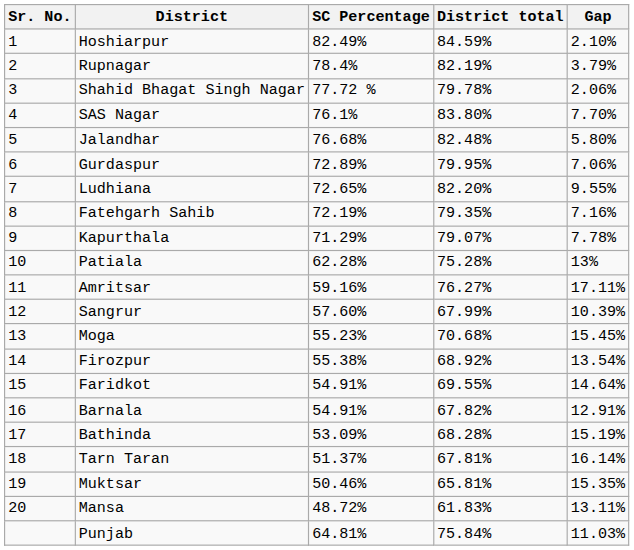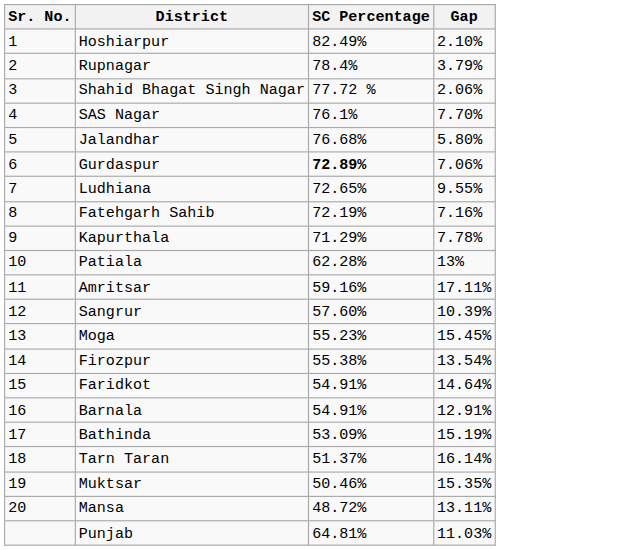 <table class="wikitable sortable">
 <tr>
 <th>Sr. No.</th>
 <th>District</th>
 <th>SC Percentage</th>
-<th>District total</th>
 <th>Gap</th>
 </tr>
 <tr>
 <td>1</td>
 <td>Hoshiarpur</td>
 <td>82.49%</td>
-<td>84.59%</td>
 <td>2.10%</td>
 </tr>
 <tr>
 <td>2</td>
 <td>Rupnagar</td>
 <td>78.4%</td>
-<td>82.19%</td>
 <td>3.79%</td>
 </tr>
 <tr>
 <td>3</td>
 <td>Shahid Bhagat Singh Nagar</td>
 <td>77.72 %</td>
-<td>79.78%</td>
 <td>2.06%</td>
 </tr>
 <tr>
 <td>4</td>
 <td>SAS Nagar</td>
 <td>76.1%</td>
-<td>83.80%</td>
 <td>7.70%</td>
 </tr>
 <tr>
 <td>5</td>
 <td>Jalandhar</td>
 <td>76.68%</td>
-<td>82.48%</td>
 <td>5.80%</td>
 </tr>
 <tr>
 <td>6</td>
 <td>Gurdaspur</td>
-<td>72.89%</td>
-<td>79.95%</td>
+<td><strong>72.89%</strong></td>
 <td>7.06%</td>
 </tr>
 <tr>
 <td>7</td>
 <td>Ludhiana</td>
 <td>72.65%</td>
-<td>82.20%</td>
 <td>9.55%</td>
 </tr>
 <tr>
 <td>8</td>
 <td>Fatehgarh Sahib</td>
 <td>72.19%</td>
-<td>79.35%</td>
 <td>7.16%</td>
 </tr>
 <tr>
 <td>9</td>
 <td>Kapurthala</td>
 <td>71.29%</td>
-<td>79.07%</td>
 <td>7.78%</td>
 </tr>
 <tr>
 <td>10</td>
 <td>Patiala</td>
 <td>62.28%</td>
-<td>75.28%</td>
 <td>13%</td>
 </tr>
 <tr>
 <td>11</td>
 <td>Amritsar</td>
 <td>59.16%</td>
-<td>76.27%</td>
 <td>17.11%</td>
 </tr>
 <tr>
 <td>12</td>
 <td>Sangrur</td>
 <td>57.60%</td>
-<td>67.99%</td>
 <td>10.39%</td>
 </tr>
 <tr>
 <td>13</td>
 <td>Moga</td>
 <td>55.23%</td>
-<td>70.68%</td>
 <td>15.45%</td>
 </tr>
 <tr>
 <td>14</td>
 <td>Firozpur</td>
 <td>55.38%</td>
-<td>68.92%</td>
 <td>13.54%</td>
 </tr>
 <tr>
 <td>15</td>
 <td>Faridkot</td>
 <td>54.91%</td>
-<td>69.55%</td>
 <td>14.64%</td>
 </tr>
 <tr>
 <td>16</td>
 <td>Barnala</td>
 <td>54.91%</td>
-<td>67.82%</td>
 <td>12.91%</td>
 </tr>
 <tr>
 <td>17</td>
 <td>Bathinda</td>
 <td>53.09%</td>
-<td>68.28%</td>
 <td>15.19%</td>
 </tr>
 <tr>
 <td>18</td>
 <td>Tarn Taran</td>
 <td>51.37%</td>
-<td>67.81%</td>
 <td>16.14%</td>
 </tr>
 <tr>
 <td>19</td>
 <td>Muktsar</td>
 <td>50.46%</td>
-<td>65.81%</td>
 <td>15.35%</td>
 </tr>
 <tr>
 <td>20</td>
 <td>Mansa</td>
 <td>48.72%</td>
-<td>61.83%</td>
 <td>13.11%</td>
 </tr>
 <tr>
 <td></td>
 <td>Punjab</td>
 <td>64.81%</td>
-<td>75.84%</td>
 <td>11.03%</td>
 </tr>
 </table>
